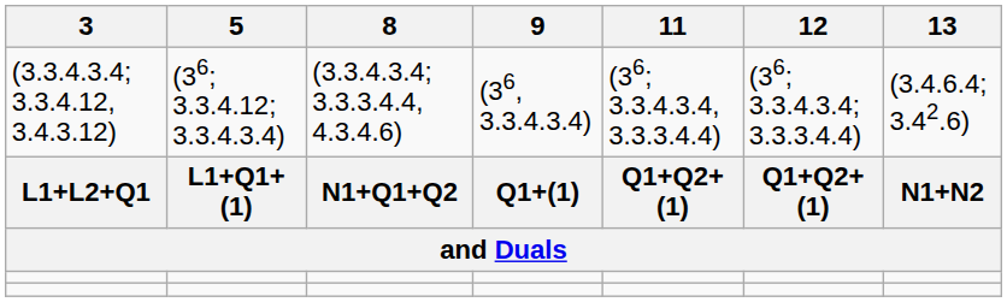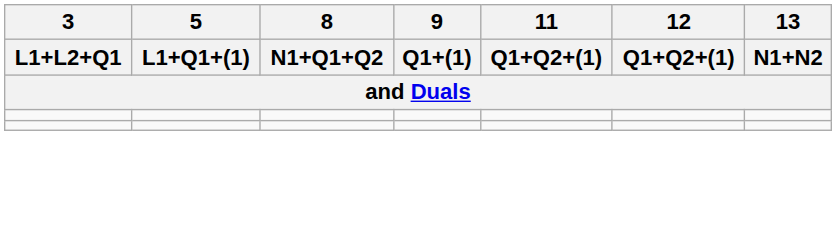 <table class=wikitable width=600>
 <tr>
 <th>3</th>
 <th>5</th>
 <th>8</th>
 <th>9</th>
 <th>11</th>
 <th>12</th>
 <th>13</th>
-</tr>
-<tr>
-<td>(3.3.4.3.4; 3.3.4.12, 3.4.3.12)</td>
-<td>(3<sup>6</sup>; 3.3.4.12; 3.3.4.3.4)</td>
-<td>(3.3.4.3.4; 3.3.3.4.4, 4.3.4.6)</td>
-<td>(3<sup>6</sup>, 3.3.4.3.4)</td>
-<td>(3<sup>6</sup>; 3.3.4.3.4, 3.3.3.4.4)</td>
-<td>(3<sup>6</sup>; 3.3.4.3.4; 3.3.3.4.4)</td>
-<td>(3.4.6.4; 3.4<sup>2</sup>.6)</td>
 </tr>
 <tr>
 <th>L1+L2+Q1</th>
 <th>L1+Q1+(1)</th>
 <th>N1+Q1+Q2</th>
 <th>Q1+(1)</th>
 <th>Q1+Q2+(1)</th>
 <th>Q1+Q2+(1)</th>
 <th>N1+N2</th>
 </tr>
 <tr>
 <th colspan="7"> and <a href='#'>Duals</a></th>
 </tr>
 <tr>
 <td></td>
 <td></td>
 <td></td>
 <td></td>
 <td></td>
 <td></td>
 <td></td>
 </tr>
 <tr>
 <td></td>
 <td></td>
 <td></td>
 <td></td>
 <td></td>
 <td></td>
 <td></td>
 </tr>
 </table>
